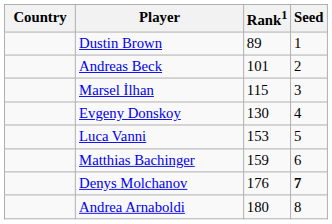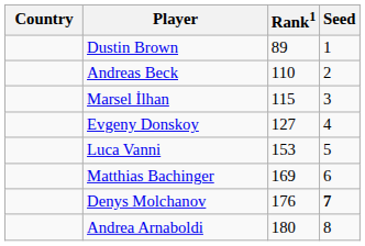 <table class="sortable wikitable">
 <tr>
 <th width="70">Country</th>
 <th width="175">Player</th>
 <th>Rank<sup>1</sup></th>
 <th>Seed</th>
 </tr>
 <tr>
 <td></td>
 <td><a href='#'>Dustin Brown</a></td>
 <td>89</td>
 <td>1</td>
 </tr>
 <tr>
 <td></td>
 <td><a href='#'>Andreas Beck</a></td>
-<td>101</td>
+<td>110</td>
 <td>2</td>
 </tr>
 <tr>
 <td></td>
 <td><a href='#'>Marsel İlhan</a></td>
 <td>115</td>
 <td>3</td>
 </tr>
 <tr>
 <td></td>
 <td><a href='#'>Evgeny Donskoy</a></td>
-<td>130</td>
+<td>127</td>
 <td>4</td>
 </tr>
 <tr>
 <td></td>
 <td><a href='#'>Luca Vanni</a></td>
 <td>153</td>
 <td>5</td>
 </tr>
 <tr>
 <td></td>
 <td><a href='#'>Matthias Bachinger</a></td>
-<td>159</td>
+<td>169</td>
 <td>6</td>
 </tr>
 <tr>
 <td></td>
 <td><a href='#'>Denys Molchanov</a></td>
 <td>176</td>
 <td><strong>7</strong></td>
 </tr>
 <tr>
 <td></td>
 <td><a href='#'>Andrea Arnaboldi</a></td>
 <td>180</td>
 <td>8</td>
 </tr>
 </table>
